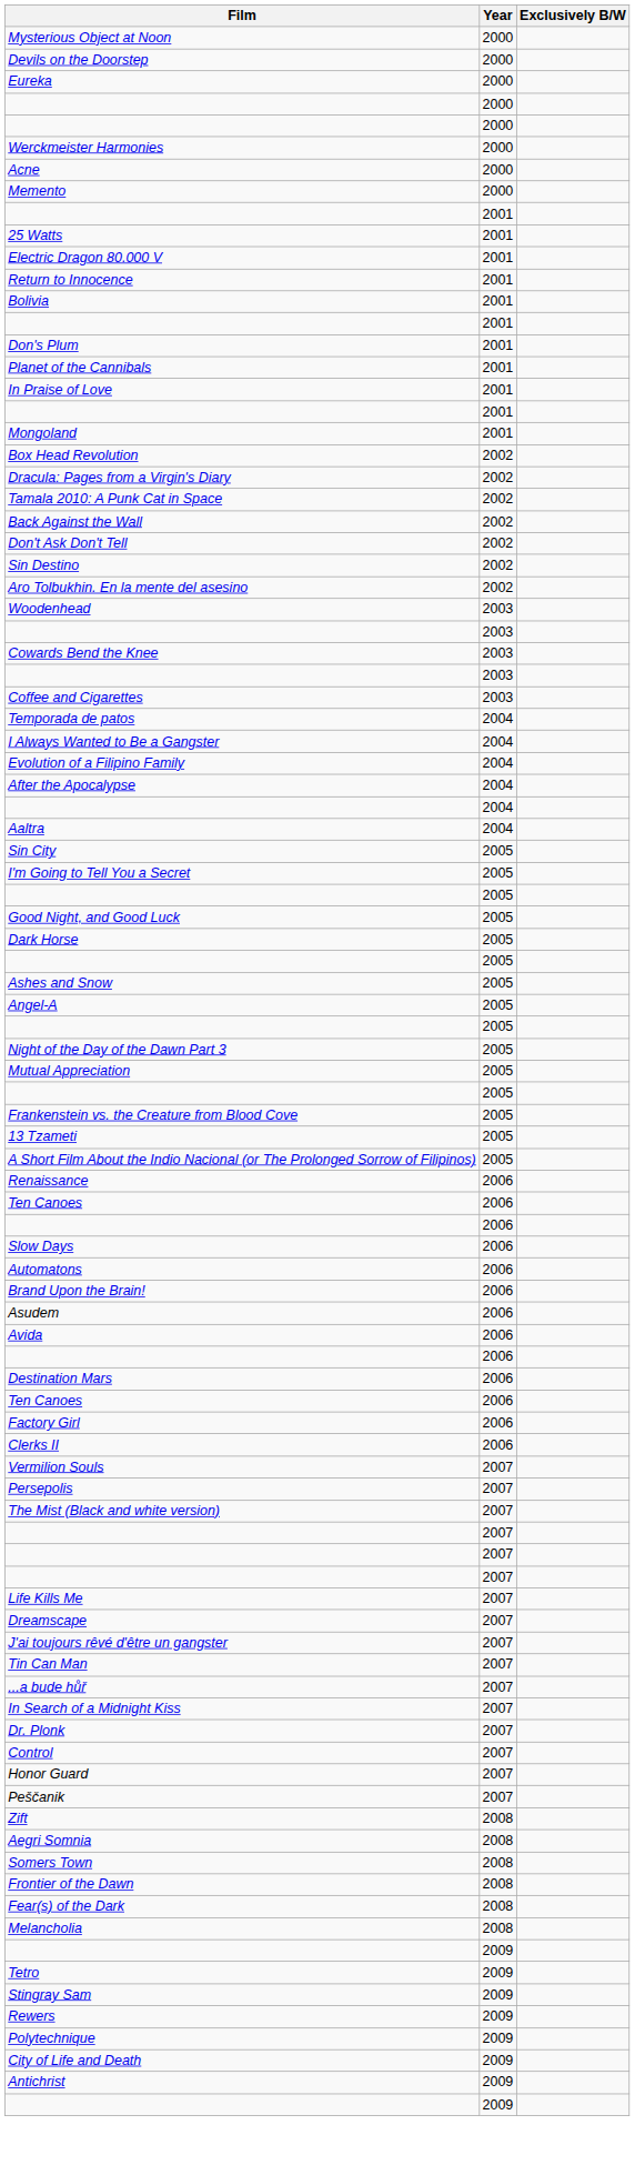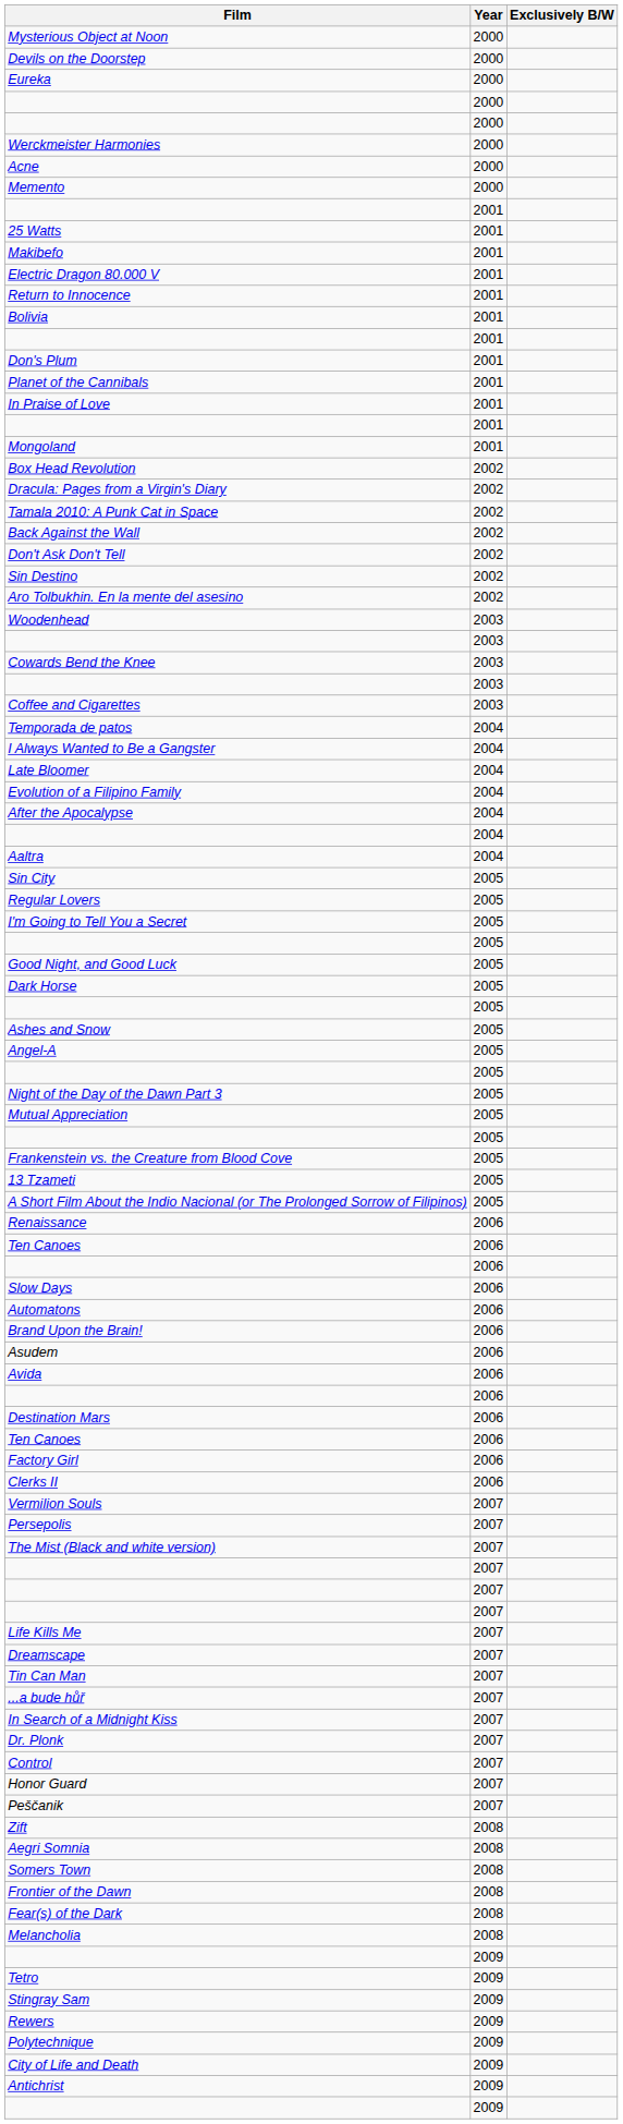 <table class="wikitable sortable">
 <tr>
 <th>Film</th>
 <th>Year</th>
 <th>Exclusively B/W</th>
 </tr>
 <tr>
 <td><em><a href='#'>Mysterious Object at Noon</a></em></td>
 <td>2000</td>
 <td></td>
 </tr>
 <tr>
 <td><em><a href='#'>Devils on the Doorstep</a></em></td>
 <td>2000</td>
 <td></td>
 </tr>
 <tr>
 <td><em><a href='#'>Eureka</a></em></td>
 <td>2000</td>
 <td></td>
 </tr>
 <tr>
 <td><em></em></td>
 <td>2000</td>
 <td></td>
 </tr>
 <tr>
 <td><em></em></td>
 <td>2000</td>
 <td></td>
 </tr>
 <tr>
 <td><em><a href='#'>Werckmeister Harmonies</a></em></td>
 <td>2000</td>
 <td></td>
 </tr>
 <tr>
 <td><em><a href='#'>Acne</a></em></td>
 <td>2000</td>
 <td></td>
 </tr>
 <tr>
 <td><em><a href='#'>Memento</a></em></td>
 <td>2000</td>
 <td></td>
 </tr>
 <tr>
 <td><em></em></td>
 <td>2001</td>
 <td></td>
 </tr>
 <tr>
 <td><em><a href='#'>25 Watts</a></em></td>
+<td>2001</td>
+<td></td>
+</tr>
+<tr>
+<td><em><a href='#'>Makibefo</a></em></td>
 <td>2001</td>
 <td></td>
 </tr>
 <tr>
 <td><em><a href='#'>Electric Dragon 80.000 V</a></em></td>
 <td>2001</td>
 <td></td>
 </tr>
 <tr>
 <td><em><a href='#'>Return to Innocence</a></em></td>
 <td>2001</td>
 <td></td>
 </tr>
 <tr>
 <td><em><a href='#'>Bolivia</a></em></td>
 <td>2001</td>
 <td></td>
 </tr>
 <tr>
 <td><em></em></td>
 <td>2001</td>
 <td></td>
 </tr>
 <tr>
 <td><em><a href='#'>Don's Plum</a></em></td>
 <td>2001</td>
 <td></td>
 </tr>
 <tr>
 <td><em><a href='#'>Planet of the Cannibals</a></em></td>
 <td>2001</td>
 <td></td>
 </tr>
 <tr>
 <td><em><a href='#'>In Praise of Love</a></em></td>
 <td>2001</td>
 <td></td>
 </tr>
 <tr>
 <td><em></em></td>
 <td>2001</td>
 <td></td>
 </tr>
 <tr>
 <td><em><a href='#'>Mongoland</a></em></td>
 <td>2001</td>
 <td></td>
 </tr>
 <tr>
 <td><em><a href='#'>Box Head Revolution</a></em></td>
 <td>2002</td>
 <td></td>
 </tr>
 <tr>
 <td><em><a href='#'>Dracula: Pages from a Virgin's Diary</a></em></td>
 <td>2002</td>
 <td></td>
 </tr>
 <tr>
 <td><em><a href='#'>Tamala 2010: A Punk Cat in Space</a></em></td>
 <td>2002</td>
 <td></td>
 </tr>
 <tr>
 <td><em><a href='#'>Back Against the Wall</a></em></td>
 <td>2002</td>
 <td></td>
 </tr>
 <tr>
 <td><em><a href='#'>Don't Ask Don't Tell</a></em></td>
 <td>2002</td>
 <td></td>
 </tr>
 <tr>
 <td><em><a href='#'>Sin Destino</a></em></td>
 <td>2002</td>
 <td></td>
 </tr>
 <tr>
 <td><em><a href='#'>Aro Tolbukhin. En la mente del asesino</a></em></td>
 <td>2002</td>
 <td></td>
 </tr>
 <tr>
 <td><em><a href='#'>Woodenhead</a></em></td>
 <td>2003</td>
 <td></td>
 </tr>
 <tr>
 <td><em></em></td>
 <td>2003</td>
 <td></td>
 </tr>
 <tr>
 <td><em><a href='#'>Cowards Bend the Knee</a></em></td>
 <td>2003</td>
 <td></td>
 </tr>
 <tr>
 <td><em></em></td>
 <td>2003</td>
 <td></td>
 </tr>
 <tr>
 <td><em><a href='#'>Coffee and Cigarettes</a></em></td>
 <td>2003</td>
 <td></td>
 </tr>
 <tr>
 <td><em><a href='#'>Temporada de patos</a></em></td>
 <td>2004</td>
 <td></td>
 </tr>
 <tr>
 <td><em><a href='#'>I Always Wanted to Be a Gangster</a></em></td>
 <td>2004</td>
 <td></td>
 </tr>
 <tr>
+<td><em><a href='#'>Late Bloomer</a></em></td>
+<td>2004</td>
+<td></td>
+</tr>
+<tr>
 <td><em><a href='#'>Evolution of a Filipino Family</a></em></td>
 <td>2004</td>
 <td></td>
 </tr>
 <tr>
 <td><em><a href='#'>After the Apocalypse</a></em></td>
 <td>2004</td>
 <td></td>
 </tr>
 <tr>
 <td><em></em></td>
 <td>2004</td>
 <td></td>
 </tr>
 <tr>
 <td><em><a href='#'>Aaltra</a></em></td>
 <td>2004</td>
 <td></td>
 </tr>
 <tr>
 <td><em><a href='#'>Sin City</a></em></td>
+<td>2005</td>
+<td></td>
+</tr>
+<tr>
+<td><em><a href='#'>Regular Lovers</a></em></td>
 <td>2005</td>
 <td></td>
 </tr>
 <tr>
 <td><em><a href='#'>I'm Going to Tell You a Secret</a></em></td>
 <td>2005</td>
 <td></td>
 </tr>
 <tr>
 <td><em></em></td>
 <td>2005</td>
 <td></td>
 </tr>
 <tr>
 <td><em><a href='#'>Good Night, and Good Luck</a></em></td>
 <td>2005</td>
 <td></td>
 </tr>
 <tr>
 <td><em><a href='#'>Dark Horse</a></em></td>
 <td>2005</td>
 <td></td>
 </tr>
 <tr>
 <td><em></em></td>
 <td>2005</td>
 <td></td>
 </tr>
 <tr>
 <td><em><a href='#'>Ashes and Snow</a></em></td>
 <td>2005</td>
 <td></td>
 </tr>
 <tr>
 <td><em><a href='#'>Angel-A</a></em></td>
 <td>2005</td>
 <td></td>
 </tr>
 <tr>
 <td><em></em></td>
 <td>2005</td>
 <td></td>
 </tr>
 <tr>
 <td><em><a href='#'>Night of the Day of the Dawn Part 3</a></em></td>
 <td>2005</td>
 <td></td>
 </tr>
 <tr>
 <td><em><a href='#'>Mutual Appreciation</a></em></td>
 <td>2005</td>
 <td></td>
 </tr>
 <tr>
 <td><em></em></td>
 <td>2005</td>
 <td></td>
 </tr>
 <tr>
 <td><em><a href='#'>Frankenstein vs. the Creature from Blood Cove</a></em></td>
 <td>2005</td>
 <td></td>
 </tr>
 <tr>
 <td><em><a href='#'>13 Tzameti</a></em></td>
 <td>2005</td>
 <td></td>
 </tr>
 <tr>
 <td><em><a href='#'>A Short Film About the Indio Nacional (or The Prolonged Sorrow of Filipinos)</a></em></td>
 <td>2005</td>
 <td></td>
 </tr>
 <tr>
 <td><em><a href='#'>Renaissance</a></em></td>
 <td>2006</td>
 <td></td>
 </tr>
 <tr>
 <td><em><a href='#'>Ten Canoes</a> </em></td>
 <td>2006</td>
 <td></td>
 </tr>
 <tr>
 <td><em></em></td>
 <td>2006</td>
 <td></td>
 </tr>
 <tr>
 <td><em><a href='#'>Slow Days</a></em></td>
 <td>2006</td>
 <td></td>
 </tr>
 <tr>
 <td><em><a href='#'>Automatons</a></em></td>
 <td>2006</td>
 <td></td>
 </tr>
 <tr>
 <td><em><a href='#'>Brand Upon the Brain!</a></em></td>
 <td>2006</td>
 <td></td>
 </tr>
 <tr>
 <td><em>Asudem</em></td>
 <td>2006</td>
 <td></td>
 </tr>
 <tr>
 <td><em><a href='#'>Avida</a></em></td>
 <td>2006</td>
 <td></td>
 </tr>
 <tr>
 <td><em></em></td>
 <td>2006</td>
 <td></td>
 </tr>
 <tr>
 <td><em><a href='#'>Destination Mars</a></em></td>
 <td>2006</td>
 <td></td>
 </tr>
 <tr>
 <td><em><a href='#'>Ten Canoes</a></em></td>
 <td>2006</td>
 <td></td>
 </tr>
 <tr>
 <td><em><a href='#'>Factory Girl</a></em></td>
 <td>2006</td>
 <td></td>
 </tr>
 <tr>
 <td><em><a href='#'>Clerks II</a></em></td>
 <td>2006</td>
 <td></td>
 </tr>
 <tr>
 <td><em><a href='#'>Vermilion Souls</a></em></td>
 <td>2007</td>
 <td></td>
 </tr>
 <tr>
 <td><em><a href='#'>Persepolis</a></em></td>
 <td>2007</td>
 <td></td>
 </tr>
 <tr>
 <td><em><a href='#'>The Mist (Black and white version)</a></em></td>
 <td>2007</td>
 <td></td>
 </tr>
 <tr>
 <td><em></em></td>
 <td>2007</td>
 <td></td>
 </tr>
 <tr>
 <td><em></em></td>
 <td>2007</td>
 <td></td>
 </tr>
 <tr>
 <td><em></em></td>
 <td>2007</td>
 <td></td>
 </tr>
 <tr>
 <td><em><a href='#'>Life Kills Me</a></em></td>
 <td>2007</td>
 <td></td>
 </tr>
 <tr>
 <td><em><a href='#'>Dreamscape</a></em></td>
 <td>2007</td>
 <td></td>
 </tr>
 <tr>
-<td><em><a href='#'>J'ai toujours rêvé d'être un gangster</a></em></td>
-<td>2007</td>
-<td></td>
-</tr>
-<tr>
 <td><em><a href='#'>Tin Can Man</a></em></td>
 <td>2007</td>
 <td></td>
 </tr>
 <tr>
 <td><em><a href='#'>...a bude hůř</a></em></td>
 <td>2007</td>
 <td></td>
 </tr>
 <tr>
 <td><em><a href='#'>In Search of a Midnight Kiss</a></em></td>
 <td>2007</td>
 <td></td>
 </tr>
 <tr>
 <td><em><a href='#'>Dr. Plonk</a></em></td>
 <td>2007</td>
 <td></td>
 </tr>
 <tr>
 <td><em><a href='#'>Control</a></em></td>
 <td>2007</td>
 <td></td>
 </tr>
 <tr>
 <td><em>Honor Guard</em></td>
 <td>2007</td>
 <td></td>
 </tr>
 <tr>
 <td><em>Peščanik</em></td>
 <td>2007</td>
 <td></td>
 </tr>
 <tr>
 <td><em><a href='#'>Zift</a></em></td>
 <td>2008</td>
 <td></td>
 </tr>
 <tr>
 <td><em><a href='#'>Aegri Somnia</a></em></td>
 <td>2008</td>
 <td></td>
 </tr>
 <tr>
 <td><em><a href='#'>Somers Town</a></em></td>
 <td>2008</td>
 <td></td>
 </tr>
 <tr>
 <td><em><a href='#'>Frontier of the Dawn</a></em></td>
 <td>2008</td>
 <td></td>
 </tr>
 <tr>
 <td><em><a href='#'>Fear(s) of the Dark</a></em></td>
 <td>2008</td>
 <td></td>
 </tr>
 <tr>
 <td><em><a href='#'>Melancholia</a></em></td>
 <td>2008</td>
 <td></td>
 </tr>
 <tr>
 <td><em></em></td>
 <td>2009</td>
 <td></td>
 </tr>
 <tr>
 <td><em><a href='#'>Tetro</a></em></td>
 <td>2009</td>
 <td></td>
 </tr>
 <tr>
 <td><em><a href='#'>Stingray Sam</a></em></td>
 <td>2009</td>
 <td></td>
 </tr>
 <tr>
 <td><em><a href='#'>Rewers</a></em></td>
 <td>2009</td>
 <td></td>
 </tr>
 <tr>
 <td><em><a href='#'>Polytechnique</a></em></td>
 <td>2009</td>
 <td></td>
 </tr>
 <tr>
 <td><em><a href='#'>City of Life and Death</a></em></td>
 <td>2009</td>
 <td></td>
 </tr>
 <tr>
 <td><em><a href='#'>Antichrist</a></em></td>
 <td>2009</td>
 <td></td>
 </tr>
 <tr>
 <td><em></em></td>
 <td>2009</td>
 <td></td>
 </tr>
 </table>
